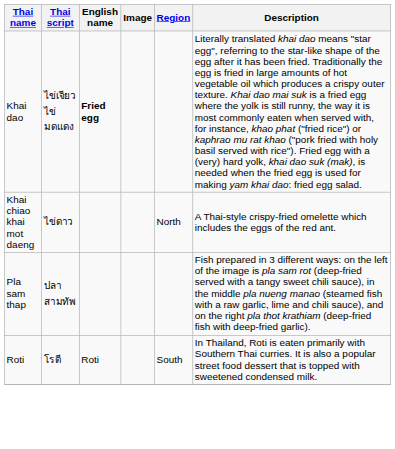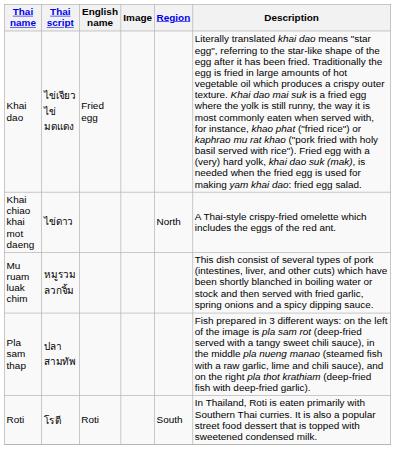 <table class="wikitable sortable" style="width:100%;">
 <tr>
 <th><a href='#'>Thai name</a></th>
 <th><a href='#'>Thai script</a></th>
 <th>English name</th>
 <th>Image</th>
 <th><a href='#'>Region</a></th>
 <th>Description</th>
 </tr>
 <tr>
 <td>Khai dao</td>
 <td>ไข่เจียวไข่มดแดง</td>
-<td><strong>Fried egg</strong></td>
+<td>Fried egg</td>
 <td></td>
 <td></td>
 <td>Literally translated <em>khai dao</em> means "star egg", referring to the star-like shape of the egg after it has been fried. Traditionally the egg is fried in large amounts of hot vegetable oil which produces a crispy outer texture. <em>Khai dao mai suk</em> is a fried egg where the yolk is still runny, the way it is most commonly eaten when served with, for instance, <em>khao phat</em> ("fried rice") or <em>kaphrao mu rat khao</em> ("pork fried with holy basil served with rice"). Fried egg with a (very) hard yolk, <em>khai dao suk (mak)</em>, is needed when the fried egg is used for making <em>yam khai dao</em>: fried egg salad.</td>
 </tr>
 <tr>
 <td>Khai chiao khai mot daeng</td>
 <td>ไข่ดาว</td>
 <td></td>
 <td></td>
 <td>North</td>
 <td>A Thai-style crispy-fried omelette which includes the eggs of the red ant.</td>
+</tr>
+<tr>
+<td>Mu ruam luak chim</td>
+<td>หมูรวมลวกจิ้ม</td>
+<td></td>
+<td></td>
+<td></td>
+<td>This dish consist of several types of pork (intestines, liver, and other cuts) which have been shortly blanched in boiling water or stock and then served with fried garlic, spring onions and a spicy dipping sauce.</td>
 </tr>
 <tr>
 <td>Pla sam thap</td>
 <td>ปลาสามทัพ</td>
 <td></td>
 <td></td>
 <td></td>
 <td>Fish prepared in 3 different ways: on the left of the image is <em>pla sam rot</em> (deep-fried served with a tangy sweet chili sauce), in the middle <em>pla nueng manao</em> (steamed fish with a raw garlic, lime and chili sauce), and on the right <em>pla thot krathiam</em> (deep-fried fish with deep-fried garlic).</td>
 </tr>
 <tr>
 <td>Roti</td>
 <td>โรตี</td>
 <td>Roti</td>
 <td></td>
 <td>South</td>
 <td>In Thailand, Roti is eaten primarily with Southern Thai curries. It is also a popular street food dessert that is topped with sweetened condensed milk.</td>
 </tr>
 <tr>
 </tr>
 </table>
